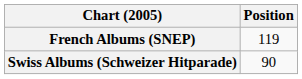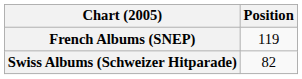 <table class="wikitable sortable plainrowheaders" style="text-align:center">
 <tr>
 <th scope="col">Chart (2005)</th>
 <th scope="col">Position</th>
 </tr>
 <tr>
 <th scope="row">French Albums (SNEP)</th>
 <td>119</td>
 </tr>
 <tr>
 <th scope="row">Swiss Albums (Schweizer Hitparade)</th>
-<td>90</td>
+<td>82</td>
 </tr>
 </table>
